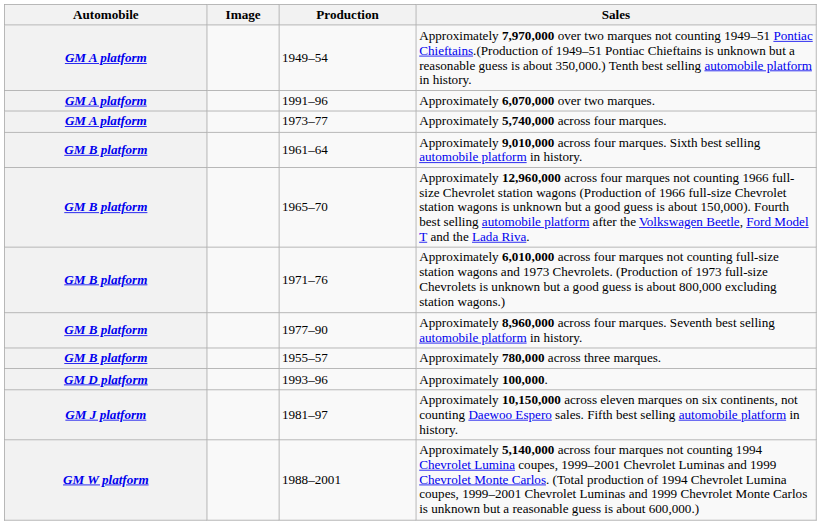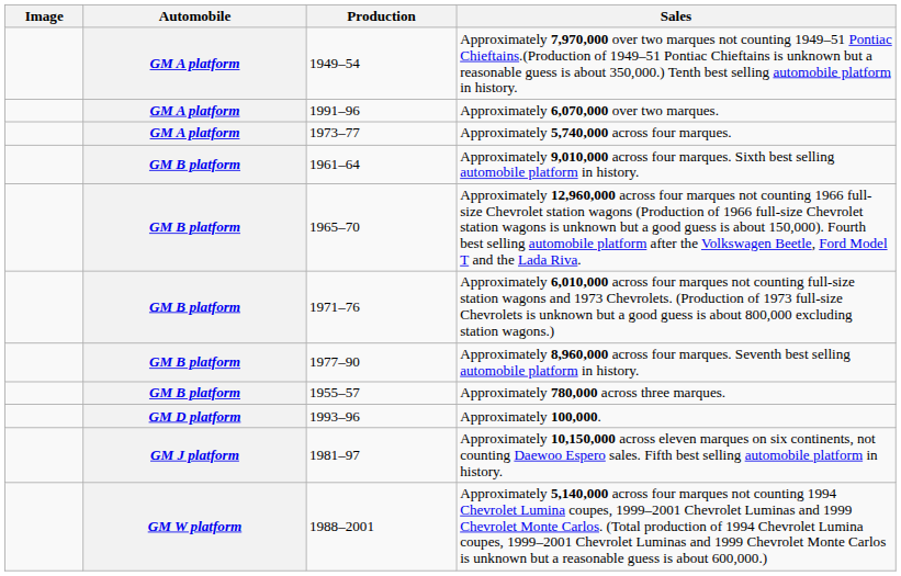 <table class="wikitable">
 <tr>
+<th style="width:5em">Image</th>
 <th style="width:15em">Automobile</th>
-<th style="width:5em">Image</th>
 <th style="width:10em">Production</th>
 <th style="width:30em">Sales</th>
 </tr>
 <tr>
+<td></td>
 <th><em><a href='#'>GM A platform</a></em></th>
-<td></td>
 <td>1949–54</td>
 <td>Approximately <strong>7,970,000</strong> over two marques not counting 1949–51 <a href='#'>Pontiac Chieftains</a>.(Production of 1949–51 Pontiac Chieftains is unknown but a reasonable guess is about 350,000.) Tenth best selling <a href='#'>automobile platform</a> in history.</td>
 </tr>
 <tr>
+<td></td>
 <th><em><a href='#'>GM A platform</a></em></th>
-<td></td>
 <td>1991–96</td>
 <td>Approximately <strong>6,070,000</strong> over two marques.</td>
 </tr>
 <tr>
+<td></td>
 <th><em><a href='#'>GM A platform</a></em></th>
-<td></td>
 <td>1973–77</td>
 <td>Approximately <strong>5,740,000</strong> across four marques.</td>
 </tr>
 <tr>
+<td></td>
 <th><em><a href='#'>GM B platform</a></em></th>
-<td></td>
 <td>1961–64</td>
 <td>Approximately <strong>9,010,000</strong> across four marques. Sixth best selling <a href='#'>automobile platform</a> in history.</td>
 </tr>
 <tr>
+<td></td>
 <th><em><a href='#'>GM B platform</a></em></th>
-<td></td>
 <td>1965–70</td>
 <td>Approximately <strong>12,960,000</strong> across four marques not counting 1966 full-size Chevrolet station wagons (Production of 1966 full-size Chevrolet station wagons is unknown but a good guess is about 150,000). Fourth best selling <a href='#'>automobile platform</a> after the <a href='#'>Volkswagen Beetle</a>, <a href='#'>Ford Model T</a> and the <a href='#'>Lada Riva</a>.</td>
 </tr>
 <tr>
+<td></td>
 <th><em><a href='#'>GM B platform</a></em></th>
-<td></td>
 <td>1971–76</td>
 <td>Approximately <strong>6,010,000</strong> across four marques not counting full-size station wagons and 1973 Chevrolets. (Production of 1973 full-size Chevrolets is unknown but a good guess is about 800,000 excluding station wagons.)</td>
 </tr>
 <tr>
+<td></td>
 <th><em><a href='#'>GM B platform</a></em></th>
-<td></td>
 <td>1977–90</td>
 <td>Approximately <strong>8,960,000</strong> across four marques. Seventh best selling <a href='#'>automobile platform</a> in history.</td>
 </tr>
 <tr>
+<td></td>
 <th><em><a href='#'>GM B platform</a></em></th>
-<td></td>
 <td>1955–57</td>
 <td>Approximately <strong>780,000</strong> across three marques.</td>
 </tr>
 <tr>
+<td></td>
 <th><em><a href='#'>GM D platform</a></em></th>
-<td></td>
 <td>1993–96</td>
 <td>Approximately <strong>100,000</strong>.</td>
 </tr>
 <tr>
+<td></td>
 <th><em><a href='#'>GM J platform</a></em></th>
-<td></td>
 <td>1981–97</td>
 <td>Approximately <strong>10,150,000</strong> across eleven marques on six continents, not counting <a href='#'>Daewoo Espero</a> sales. Fifth best selling <a href='#'>automobile platform</a> in history.</td>
 </tr>
 <tr>
+<td></td>
 <th><em><a href='#'>GM W platform</a></em></th>
-<td></td>
 <td>1988–2001</td>
 <td>Approximately <strong>5,140,000</strong> across four marques not counting 1994 <a href='#'>Chevrolet Lumina</a> coupes, 1999–2001 Chevrolet Luminas and 1999 <a href='#'>Chevrolet Monte Carlos</a>. (Total production of 1994 Chevrolet Lumina coupes, 1999–2001 Chevrolet Luminas and 1999 Chevrolet Monte Carlos is unknown but a reasonable guess is about 600,000.)</td>
 </tr>
 </table>
